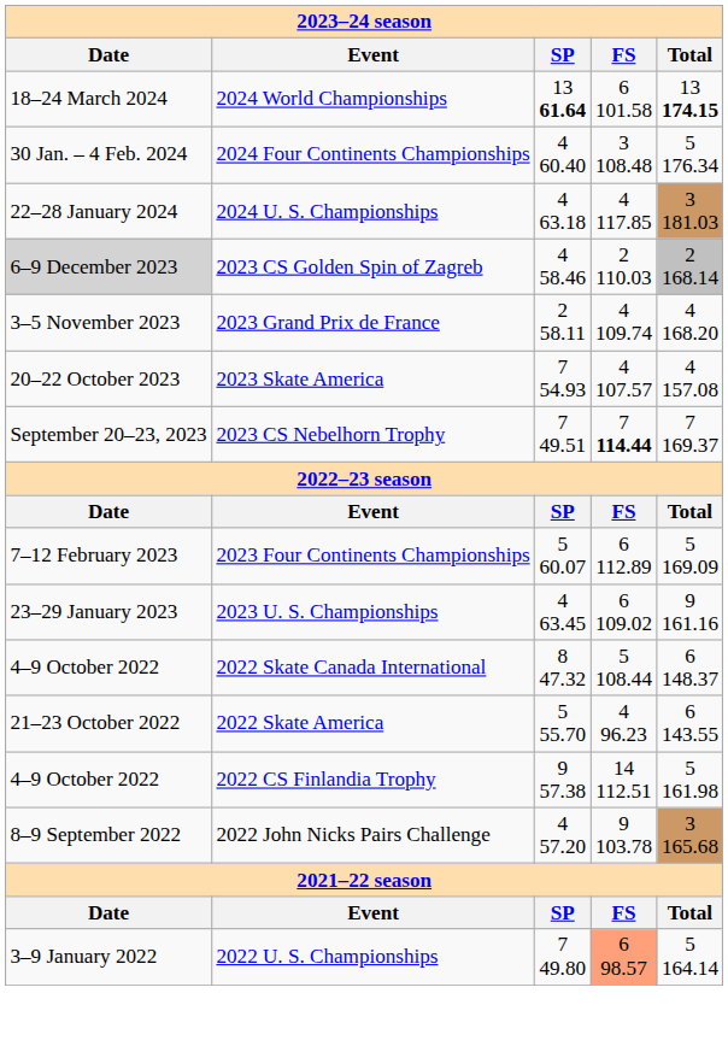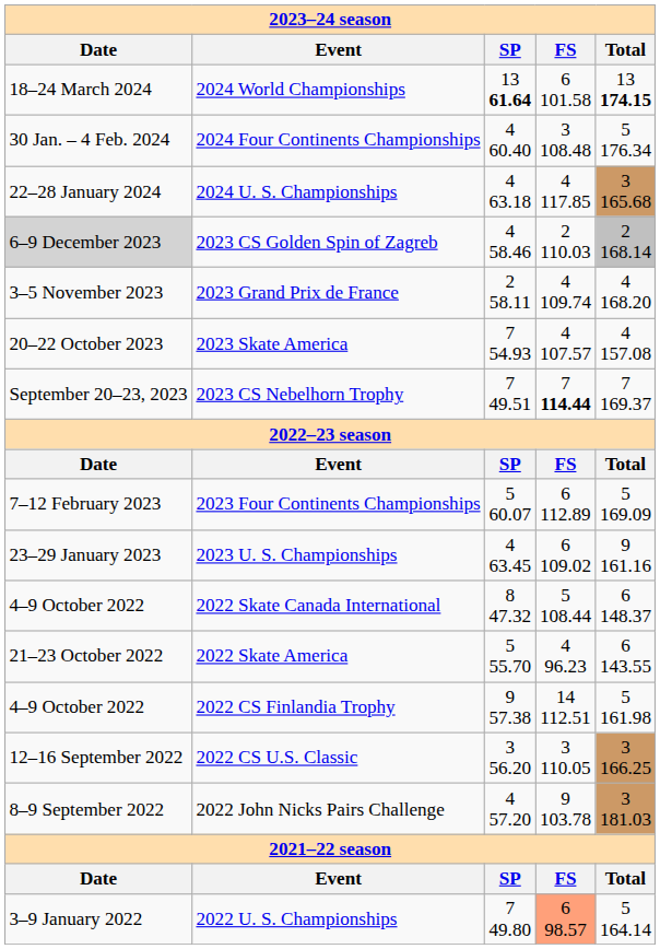 <table class="wikitable">
 <tr>
 <th style="background-color: #ffdead; " colspan=5 align=center><a href='#'><strong>2023–24 season</strong></a></th>
 </tr>
 <tr>
 <th>Date</th>
 <th>Event</th>
 <th><a href='#'>SP</a></th>
 <th><a href='#'>FS</a></th>
 <th>Total</th>
 </tr>
 <tr>
 <td>18–24 March 2024</td>
 <td><a href='#'>2024 World Championships</a></td>
 <td align=center>13 <br> <strong>61.64</strong></td>
 <td align=center>6 <br> 101.58</td>
 <td align=center>13 <br> <strong>174.15</strong></td>
 </tr>
 <tr>
 <td>30 Jan. – 4 Feb. 2024</td>
 <td><a href='#'>2024 Four Continents Championships</a></td>
 <td align=center>4 <br> 60.40</td>
 <td align=center>3 <br> 108.48</td>
 <td align=center>5 <br> 176.34</td>
 </tr>
 <tr>
 <td>22–28 January 2024</td>
 <td><a href='#'>2024 U. S. Championships</a></td>
 <td align=center>4 <br> 63.18</td>
 <td align=center>4 <br> 117.85</td>
-<td align=center bgcolor=cc9966>3 <br> 181.03</td>
+<td align=center bgcolor=cc9966>3 <br> 165.68</td>
 </tr>
 <tr>
 <td style="background: lightgrey;">6–9 December 2023</td>
 <td><a href='#'>2023 CS Golden Spin of Zagreb</a></td>
 <td align=center>4 <br> 58.46</td>
 <td align=center>2 <br> 110.03</td>
 <td align=center bgcolor=silver>2 <br> 168.14</td>
 </tr>
 <tr>
 <td>3–5 November 2023</td>
 <td><a href='#'>2023 Grand Prix de France</a></td>
 <td align=center>2 <br> 58.11</td>
 <td align=center>4 <br> 109.74</td>
 <td align=center>4 <br> 168.20</td>
 </tr>
 <tr>
 <td>20–22 October 2023</td>
 <td><a href='#'>2023 Skate America</a></td>
 <td align=center>7 <br> 54.93</td>
 <td align=center>4 <br> 107.57</td>
 <td align=center>4 <br> 157.08</td>
 </tr>
 <tr>
 <td>September 20–23, 2023</td>
 <td><a href='#'>2023 CS Nebelhorn Trophy</a></td>
 <td align=center>7 <br> 49.51</td>
 <td align=center>7 <br> <strong>114.44</strong></td>
 <td align=center>7 <br> 169.37</td>
 </tr>
 <tr>
 <td style="background-color: #ffdead; " colspan=5 align=center><a href='#'><strong>2022–23 season</strong></a></td>
 </tr>
 <tr>
 <th>Date</th>
 <th>Event</th>
 <th><a href='#'>SP</a></th>
 <th><a href='#'>FS</a></th>
 <th>Total</th>
 </tr>
 <tr>
 <td>7–12 February 2023</td>
 <td><a href='#'>2023 Four Continents Championships</a></td>
 <td align=center>5 <br> 60.07</td>
 <td align=center>6 <br> 112.89</td>
 <td align=center>5 <br> 169.09</td>
 </tr>
 <tr>
 <td>23–29 January 2023</td>
 <td><a href='#'>2023 U. S. Championships</a></td>
 <td align=center>4 <br> 63.45</td>
 <td align=center>6 <br> 109.02</td>
 <td align=center>9 <br> 161.16</td>
 </tr>
 <tr>
 <td>4–9 October 2022</td>
 <td><a href='#'>2022 Skate Canada International</a></td>
 <td align=center>8 <br> 47.32</td>
 <td align=center>5 <br> 108.44</td>
 <td align=center>6 <br> 148.37</td>
 </tr>
 <tr>
 <td>21–23 October 2022</td>
 <td><a href='#'>2022 Skate America</a></td>
 <td align=center>5 <br> 55.70</td>
 <td align=center>4 <br> 96.23</td>
 <td align=center>6 <br> 143.55</td>
 </tr>
 <tr>
 <td>4–9 October 2022</td>
 <td><a href='#'>2022 CS Finlandia Trophy</a></td>
 <td align=center>9 <br> 57.38</td>
 <td align=center>14 <br> 112.51</td>
 <td align=center>5 <br> 161.98</td>
 </tr>
 <tr>
+<td>12–16 September 2022</td>
+<td><a href='#'>2022 CS U.S. Classic</a></td>
+<td align=center>3 <br> 56.20</td>
+<td align=center>3 <br> 110.05</td>
+<td align=center bgcolor=cc9966>3 <br> 166.25</td>
+</tr>
+<tr>
 <td>8–9 September 2022</td>
 <td>2022 John Nicks Pairs Challenge</td>
 <td align=center>4 <br> 57.20</td>
 <td align=center>9 <br> 103.78</td>
-<td align=center bgcolor=cc9966>3 <br> 165.68</td>
+<td align=center bgcolor=cc9966>3 <br> 181.03</td>
 </tr>
 <tr>
 <td style="background-color: #ffdead; " colspan=5 align=center><a href='#'><strong>2021–22 season</strong></a></td>
 </tr>
 <tr>
 <th>Date</th>
 <th>Event</th>
 <th><a href='#'>SP</a></th>
 <th><a href='#'>FS</a></th>
 <th>Total</th>
 </tr>
 <tr>
 <td>3–9 January 2022</td>
 <td><a href='#'>2022 U. S. Championships</a></td>
 <td align=center>7 <br> 49.80</td>
 <td align=center style="background: lightsalmon;">6 <br> 98.57</td>
 <td align=center>5 <br> 164.14</td>
 </tr>
 </table>
